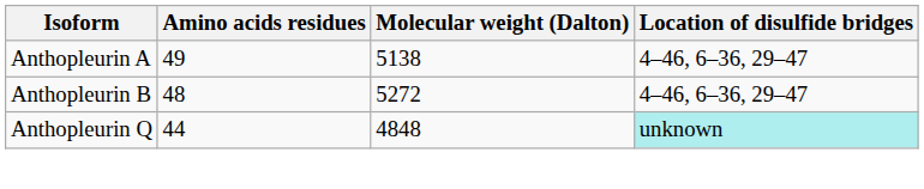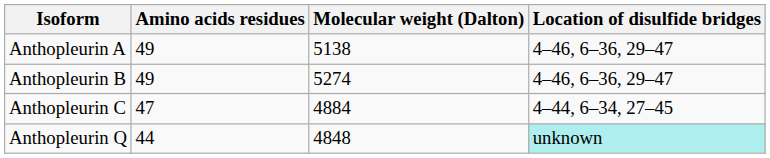 <table class="wikitable">
 <tr>
 <th>Isoform</th>
 <th>Amino acids residues</th>
 <th>Molecular weight (Dalton)</th>
 <th>Location of disulfide bridges</th>
 </tr>
 <tr>
 <td>Anthopleurin A</td>
 <td>49</td>
 <td>5138</td>
 <td>4–46, 6–36, 29–47</td>
 </tr>
 <tr>
 <td>Anthopleurin B</td>
-<td>48</td>
-<td>5272</td>
+<td>49</td>
+<td>5274</td>
 <td>4–46, 6–36, 29–47</td>
+</tr>
+<tr>
+<td>Anthopleurin C</td>
+<td>47</td>
+<td>4884</td>
+<td>4–44, 6–34, 27–45</td>
 </tr>
 <tr>
 <td>Anthopleurin Q</td>
 <td>44</td>
 <td>4848</td>
 <td style="background: paleturquoise;">unknown</td>
 </tr>
 </table>
